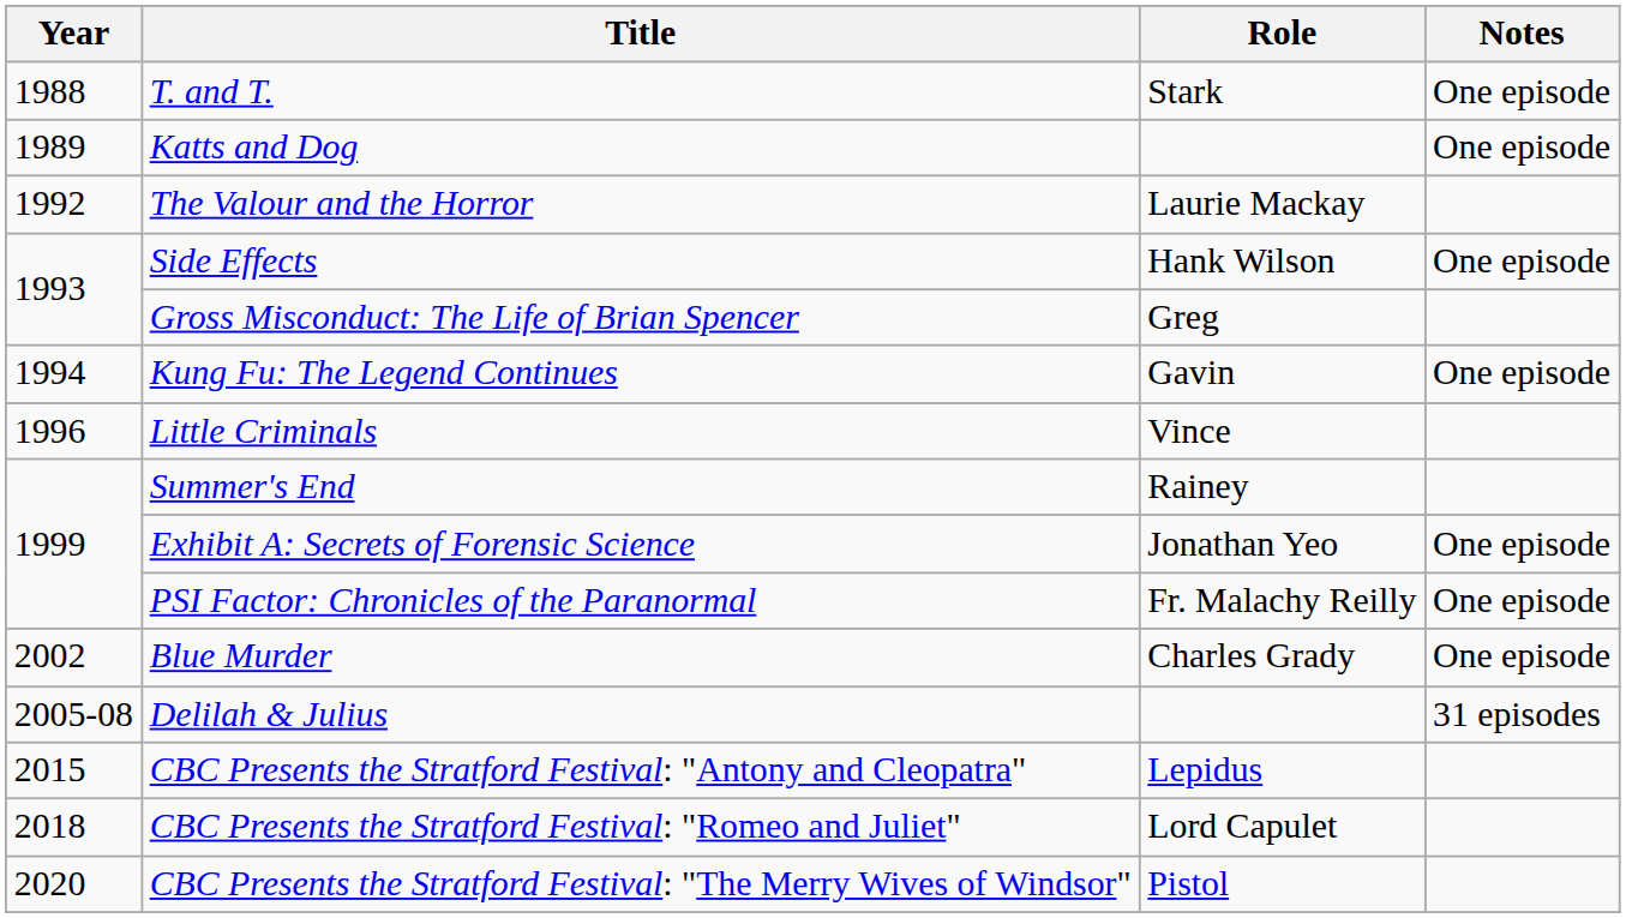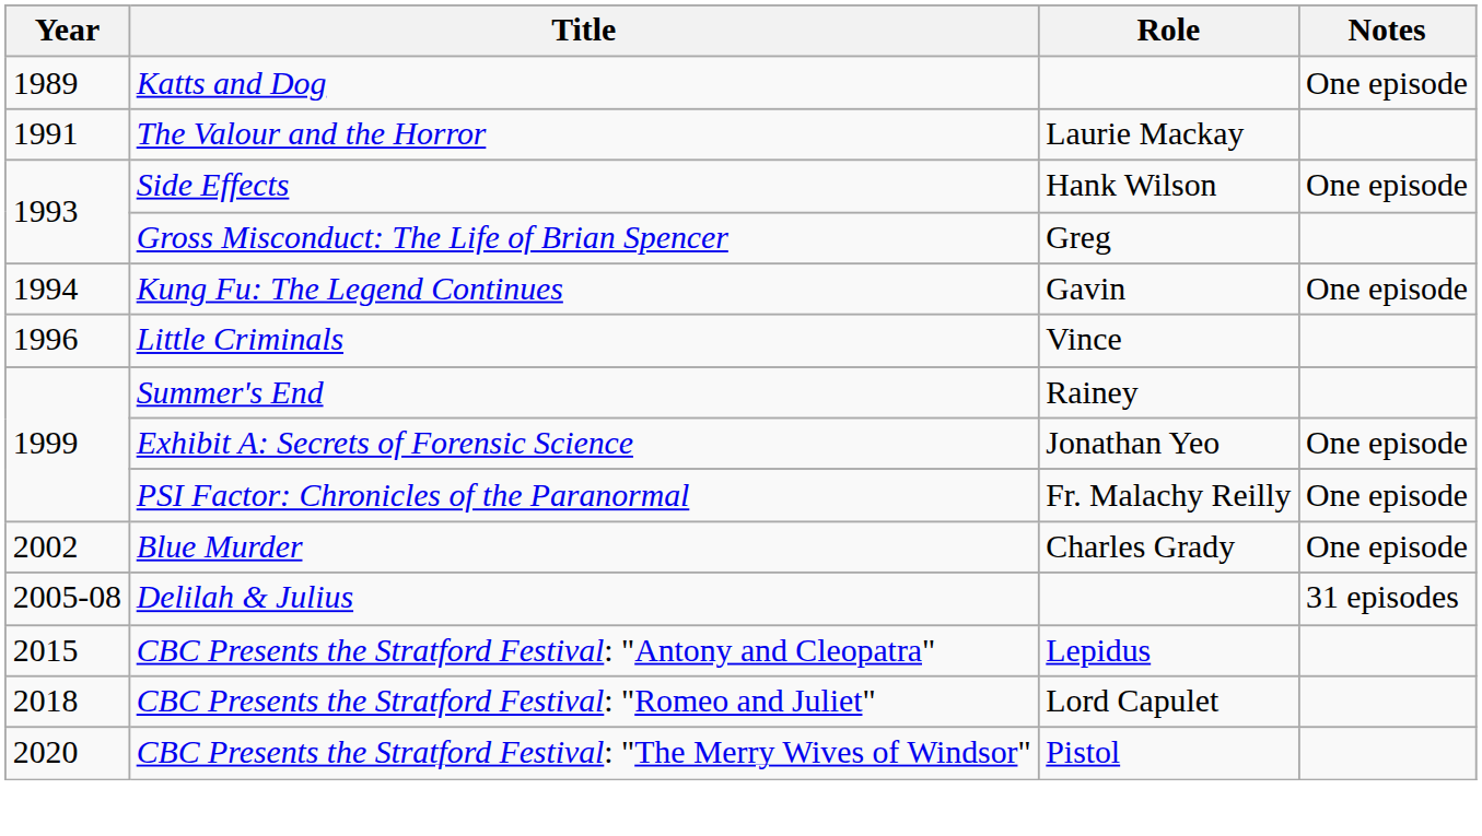 <table class="wikitable sortable">
 <tr>
 <th>Year</th>
 <th>Title</th>
 <th>Role</th>
 <th class="unsortable">Notes</th>
 </tr>
 <tr>
-<td>1988</td>
-<td><em><a href='#'>T. and T.</a></em></td>
-<td>Stark</td>
-<td>One episode</td>
-</tr>
-<tr>
 <td>1989</td>
 <td><em><a href='#'>Katts and Dog</a></em></td>
 <td></td>
 <td>One episode</td>
 </tr>
 <tr>
-<td>1992</td>
+<td>1991</td>
 <td data-sort-value="Valour and the Horror, The"><em><a href='#'>The Valour and the Horror</a></em></td>
 <td>Laurie Mackay</td>
 <td></td>
 </tr>
 <tr>
 <td rowspan=2>1993</td>
 <td><em><a href='#'>Side Effects</a></em></td>
 <td>Hank Wilson</td>
 <td>One episode</td>
 </tr>
 <tr>
 <td><em><a href='#'>Gross Misconduct: The Life of Brian Spencer</a></em></td>
 <td>Greg</td>
 <td></td>
 </tr>
 <tr>
 <td>1994</td>
 <td><em><a href='#'>Kung Fu: The Legend Continues</a></em></td>
 <td>Gavin</td>
 <td>One episode</td>
 </tr>
 <tr>
 <td>1996</td>
 <td><em><a href='#'>Little Criminals</a></em></td>
 <td>Vince</td>
 <td></td>
 </tr>
 <tr>
 <td rowspan=3>1999</td>
 <td><em><a href='#'>Summer's End</a></em></td>
 <td>Rainey</td>
 <td></td>
 </tr>
 <tr>
 <td><em><a href='#'>Exhibit A: Secrets of Forensic Science</a></em></td>
 <td>Jonathan Yeo</td>
 <td>One episode</td>
 </tr>
 <tr>
 <td><em><a href='#'>PSI Factor: Chronicles of the Paranormal</a></em></td>
 <td>Fr. Malachy Reilly</td>
 <td>One episode</td>
 </tr>
 <tr>
 <td>2002</td>
 <td><em><a href='#'>Blue Murder</a></em></td>
 <td>Charles Grady</td>
 <td>One episode</td>
 </tr>
 <tr>
 <td>2005-08</td>
 <td><em><a href='#'>Delilah & Julius</a></em></td>
 <td></td>
 <td>31 episodes</td>
 </tr>
 <tr>
 <td>2015</td>
 <td><em><a href='#'>CBC Presents the Stratford Festival</a></em>: "<a href='#'>Antony and Cleopatra</a>"</td>
 <td><a href='#'>Lepidus</a></td>
 <td></td>
 </tr>
 <tr>
 <td>2018</td>
 <td><em><a href='#'>CBC Presents the Stratford Festival</a></em>: "<a href='#'>Romeo and Juliet</a>"</td>
 <td>Lord Capulet</td>
 <td></td>
 </tr>
 <tr>
 <td>2020</td>
 <td><em><a href='#'>CBC Presents the Stratford Festival</a></em>: "<a href='#'>The Merry Wives of Windsor</a>"</td>
 <td><a href='#'>Pistol</a></td>
 <td></td>
 </tr>
 </table>
